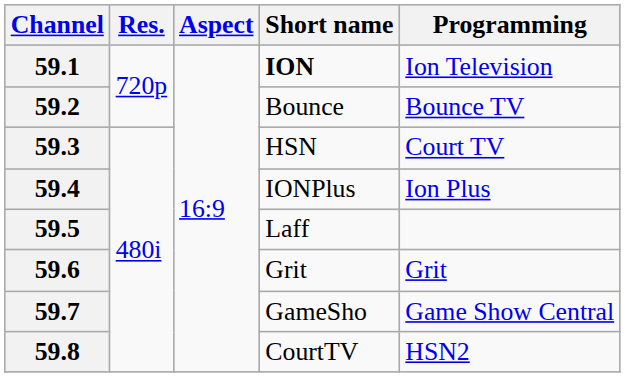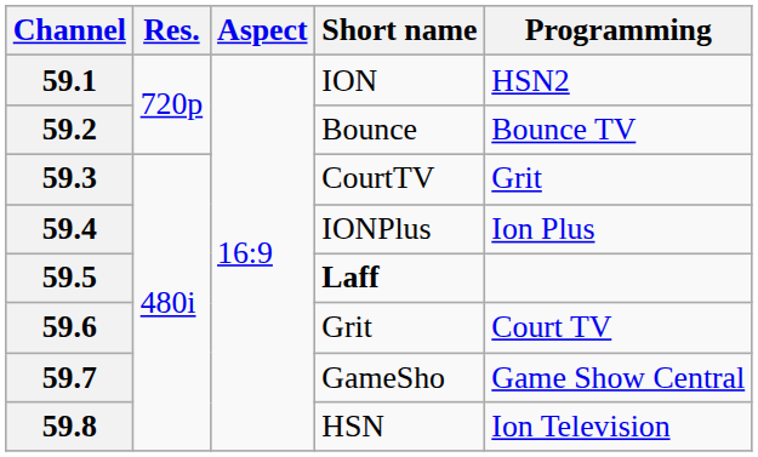 <table class="wikitable">
 <tr>
 <th scope = "col"><a href='#'>Channel</a></th>
 <th scope = "col"><a href='#'>Res.</a></th>
 <th scope = "col"><a href='#'>Aspect</a></th>
 <th scope = "col">Short name</th>
 <th scope = "col">Programming</th>
 </tr>
 <tr>
 <th scope = "row">59.1</th>
 <td rowspan=2><a href='#'>720p</a></td>
 <td rowspan=8><a href='#'>16:9</a></td>
-<td><strong>ION</strong></td>
-<td><a href='#'>Ion Television</a></td>
+<td>ION</td>
+<td><a href='#'>HSN2</a></td>
 </tr>
 <tr>
 <th scope = "row">59.2</th>
 <td>Bounce</td>
 <td><a href='#'>Bounce TV</a></td>
 </tr>
 <tr>
 <th scope = "row">59.3</th>
 <td rowspan=6><a href='#'>480i</a></td>
-<td>HSN</td>
-<td><a href='#'>Court TV</a></td>
+<td>CourtTV</td>
+<td><a href='#'>Grit</a></td>
 </tr>
 <tr>
 <th scope = "row">59.4</th>
 <td>IONPlus</td>
 <td><a href='#'>Ion Plus</a></td>
 </tr>
 <tr>
 <th scope = "row">59.5</th>
-<td>Laff</td>
+<td><strong>Laff</strong></td>
 <td></td>
 </tr>
 <tr>
 <th scope = "row">59.6</th>
 <td>Grit</td>
-<td><a href='#'>Grit</a></td>
+<td><a href='#'>Court TV</a></td>
 </tr>
 <tr>
 <th scope = "row">59.7</th>
 <td>GameSho</td>
 <td><a href='#'>Game Show Central</a></td>
 </tr>
 <tr>
 <th scope = "row">59.8</th>
-<td>CourtTV</td>
-<td><a href='#'>HSN2</a></td>
+<td>HSN</td>
+<td><a href='#'>Ion Television</a></td>
 </tr>
 </table>
